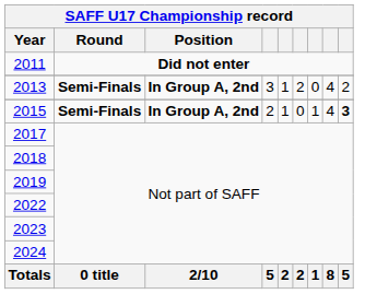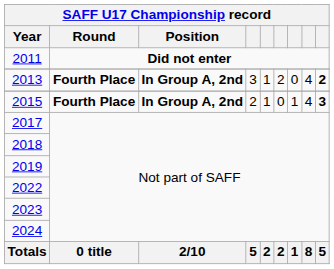 <table class="wikitable" style="text-align:center;">
 <tr>
 <th colspan="11"><a href='#'>SAFF U17 Championship</a> record</th>
 </tr>
 <tr>
 <th>Year</th>
 <th>Round</th>
 <th>Position</th>
 <th></th>
 <th></th>
 <th></th>
 <th></th>
 <th></th>
 <th></th>
 </tr>
 <tr>
 <td> <a href='#'>2011</a></td>
 <td colspan=8 rowspan=1><strong>Did not enter</strong></td>
 </tr>
 <tr>
 </tr>
 <tr style=>
 <td> <a href='#'>2013</a></td>
-<td><strong>Semi-Finals</strong></td>
+<td><strong>Fourth Place</strong></td>
 <td><strong>In Group A, 2nd</strong></td>
 <td>3</td>
 <td>1</td>
 <td>2</td>
 <td>0</td>
 <td>4</td>
-<td>2</td>
+<td><strong>2</strong></td>
 </tr>
 <tr>
 </tr>
 <tr style=>
 <td> <a href='#'>2015</a></td>
-<td><strong>Semi-Finals</strong></td>
+<td><strong>Fourth Place</strong></td>
 <td><strong>In Group A, 2nd</strong></td>
 <td>2</td>
 <td>1</td>
 <td>0</td>
 <td>1</td>
 <td>4</td>
 <td><strong>3</strong></td>
 </tr>
 <tr>
 <td> <a href='#'>2017</a></td>
 <td colspan=8 rowspan=6>Not part of SAFF</td>
 </tr>
 <tr>
 <td> <a href='#'>2018</a></td>
 </tr>
 <tr>
 <td> <a href='#'>2019</a></td>
 </tr>
 <tr>
 <td> <a href='#'>2022</a></td>
 </tr>
 <tr>
 <td> <a href='#'>2023</a></td>
 </tr>
 <tr>
 <td> <a href='#'>2024</a></td>
 </tr>
 <tr>
 <th>Totals</th>
 <th>0 title</th>
 <th>2/10</th>
 <th>5</th>
 <th>2</th>
 <th>2</th>
 <th>1</th>
 <th>8</th>
 <th>5</th>
 </tr>
 </table>
